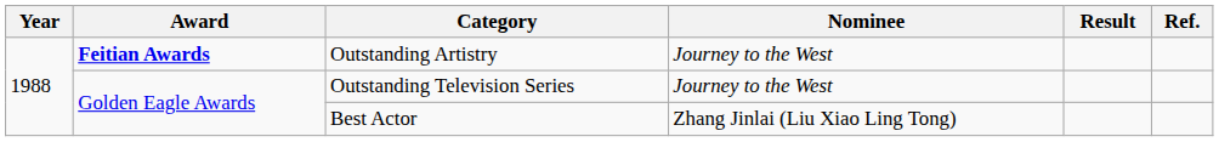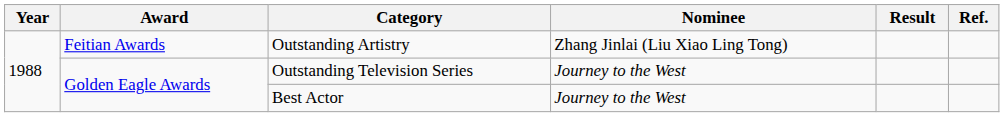 <table class="wikitable" width="75%">
 <tr>
 <th>Year</th>
 <th>Award</th>
 <th>Category</th>
 <th>Nominee</th>
 <th>Result</th>
 <th>Ref.</th>
 </tr>
 <tr>
 <td rowspan="3">1988</td>
-<td><strong><a href='#'>Feitian Awards</a></strong></td>
+<td><a href='#'>Feitian Awards</a></td>
 <td>Outstanding Artistry</td>
-<td><em>Journey to the West</em></td>
+<td>Zhang Jinlai (Liu Xiao Ling Tong)</td>
 <td></td>
 <td></td>
 </tr>
 <tr>
 <td rowspan="2"><a href='#'>Golden Eagle Awards</a></td>
 <td>Outstanding Television Series</td>
 <td><em>Journey to the West</em></td>
 <td></td>
 <td></td>
 </tr>
 <tr>
 <td>Best Actor</td>
-<td>Zhang Jinlai (Liu Xiao Ling Tong)</td>
+<td><em>Journey to the West</em></td>
 <td></td>
 <td></td>
 </tr>
 </table>
